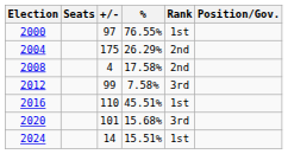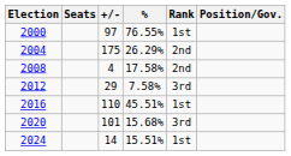 <table class="wikitable" style="text-align:center; font-size:100%; line-height:16px;">
 <tr>
 <th>Election</th>
 <th>Seats</th>
 <th>+/-</th>
 <th>%</th>
 <th>Rank</th>
 <th>Position/Gov.</th>
 </tr>
 <tr>
 <td><a href='#'>2000</a></td>
 <td></td>
 <td> 97</td>
 <td>76.55%</td>
 <td> 1st</td>
 <td></td>
 </tr>
 <tr>
 <td><a href='#'>2004</a></td>
 <td></td>
 <td> 175</td>
 <td>26.29%</td>
 <td> 2nd</td>
 <td></td>
 </tr>
 <tr>
 <td><a href='#'>2008</a></td>
 <td></td>
 <td> 4</td>
 <td>17.58%</td>
 <td> 2nd</td>
 <td></td>
 </tr>
 <tr>
 <td><a href='#'>2012</a></td>
 <td></td>
-<td> 99</td>
+<td> 29</td>
 <td>7.58%</td>
 <td> 3rd</td>
 <td></td>
 </tr>
 <tr>
 <td><a href='#'>2016</a></td>
 <td></td>
 <td> 110</td>
 <td>45.51%</td>
 <td> 1st</td>
 <td></td>
 </tr>
 <tr>
 <td><a href='#'>2020</a></td>
 <td></td>
 <td> 101</td>
 <td>15.68%</td>
 <td> 3rd</td>
 <td></td>
 </tr>
 <tr>
 <td><a href='#'>2024</a></td>
 <td></td>
 <td> 14</td>
 <td>15.51%</td>
 <td> 1st</td>
 <td></td>
 </tr>
 </table>
